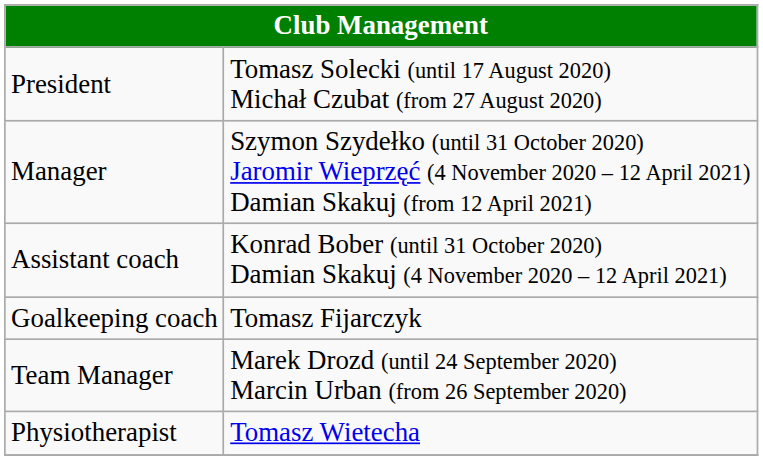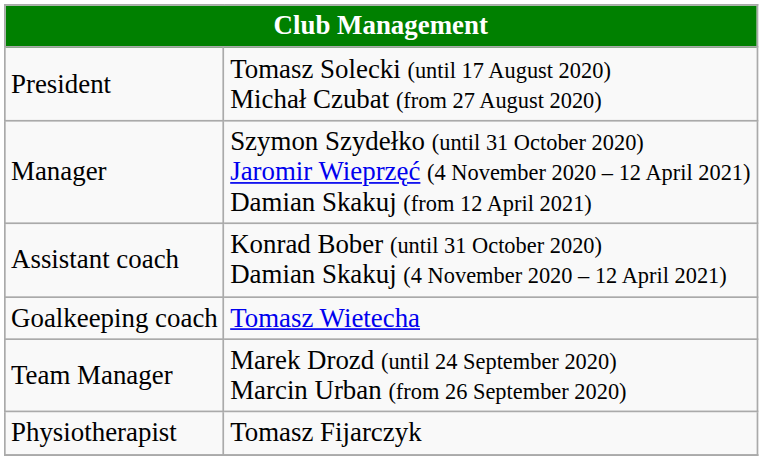 <table class="wikitable">
 <tr>
 <th style="background:#008000; color:white;" colspan="2">Club Management</th>
 </tr>
 <tr>
 <td>President</td>
 <td> Tomasz Solecki <small>(until 17 August 2020)</small><br> Michał Czubat <small>(from 27 August 2020)</small></td>
 </tr>
 <tr>
 <td>Manager</td>
 <td> Szymon Szydełko <small>(until 31 October 2020)</small><br> <a href='#'>Jaromir Wieprzęć</a> <small>(4 November 2020 – 12 April 2021)</small><br> Damian Skakuj <small>(from 12 April 2021)</small></td>
 </tr>
 <tr>
 <td>Assistant coach</td>
 <td> Konrad Bober <small>(until 31 October 2020)</small><br> Damian Skakuj <small>(4 November 2020 – 12 April 2021)</small></td>
 </tr>
 <tr>
 <td>Goalkeeping coach</td>
-<td> Tomasz Fijarczyk</td>
+<td> <a href='#'>Tomasz Wietecha</a></td>
 </tr>
 <tr>
 <td>Team Manager</td>
 <td> Marek Drozd <small>(until 24 September 2020)</small> <br>  Marcin Urban <small>(from 26 September 2020)</small></td>
 </tr>
 <tr>
 <td>Physiotherapist</td>
-<td> <a href='#'>Tomasz Wietecha</a></td>
+<td> Tomasz Fijarczyk</td>
 </tr>
 <tr>
 </tr>
 </table>
